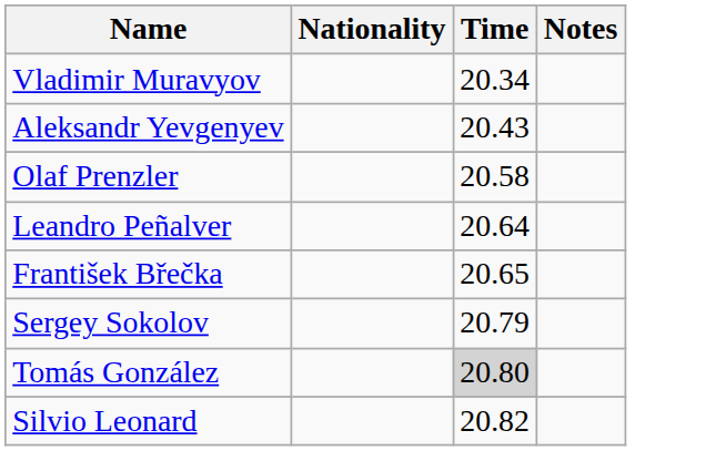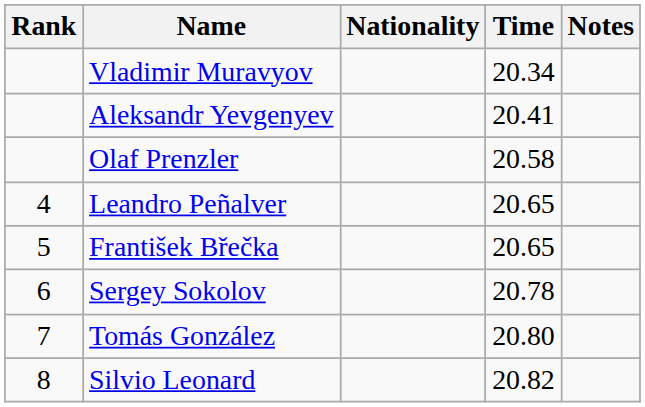 <table class="wikitable sortable" style="text-align:center">
 <tr>
+<th>Rank</th>
 <th>Name</th>
 <th>Nationality</th>
 <th>Time</th>
 <th>Notes</th>
 </tr>
 <tr>
+<td></td>
 <td align="left"><a href='#'>Vladimir Muravyov</a></td>
 <td align=left></td>
 <td>20.34</td>
 <td></td>
 </tr>
 <tr>
+<td></td>
 <td align="left"><a href='#'>Aleksandr Yevgenyev</a></td>
 <td align=left></td>
-<td>20.43</td>
+<td>20.41</td>
 <td></td>
 </tr>
 <tr>
+<td></td>
 <td align="left"><a href='#'>Olaf Prenzler</a></td>
 <td align=left></td>
 <td>20.58</td>
 <td></td>
 </tr>
 <tr>
+<td>4</td>
 <td align="left"><a href='#'>Leandro Peñalver</a></td>
 <td align=left></td>
-<td>20.64</td>
+<td>20.65</td>
 <td></td>
 </tr>
 <tr>
+<td>5</td>
 <td align="left"><a href='#'>František Břečka</a></td>
 <td align=left></td>
 <td>20.65</td>
 <td></td>
 </tr>
 <tr>
+<td>6</td>
 <td align="left"><a href='#'>Sergey Sokolov</a></td>
 <td align=left></td>
-<td>20.79</td>
+<td>20.78</td>
 <td></td>
 </tr>
 <tr>
+<td>7</td>
 <td align="left"><a href='#'>Tomás González</a></td>
 <td align=left></td>
-<td style="background: lightgrey;">20.80</td>
+<td>20.80</td>
 <td></td>
 </tr>
 <tr>
+<td>8</td>
 <td align="left"><a href='#'>Silvio Leonard</a></td>
 <td align=left></td>
 <td>20.82</td>
 <td></td>
 </tr>
 </table>
